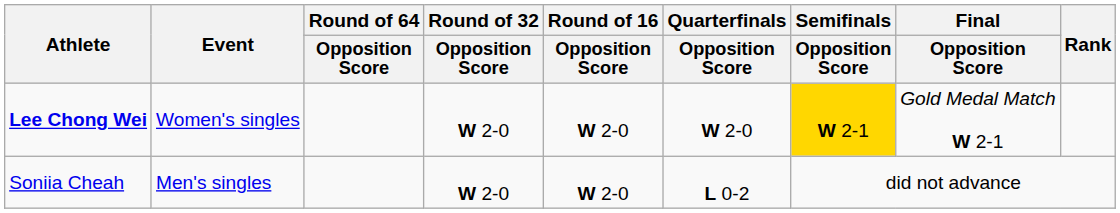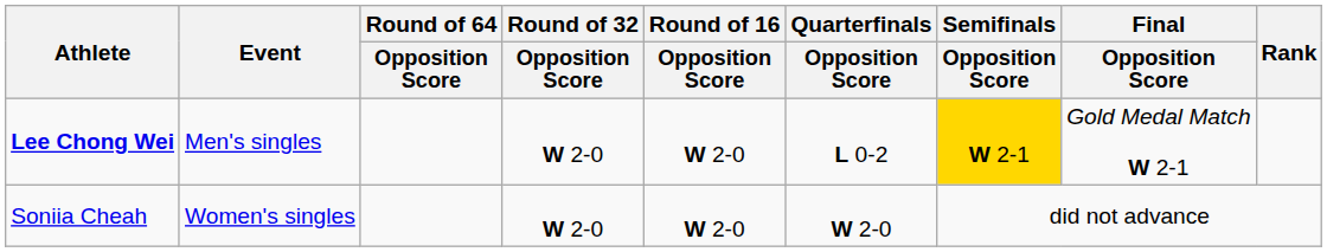 <table class=wikitable style="font-size:90%">
 <tr>
 <th rowspan="2">Athlete</th>
 <th rowspan="2">Event</th>
 <th>Round of 64</th>
 <th>Round of 32</th>
 <th>Round of 16</th>
 <th>Quarterfinals</th>
 <th>Semifinals</th>
 <th>Final</th>
 <th rowspan=2>Rank</th>
 </tr>
 <tr style="font-size:95%">
 <th>Opposition<br>Score</th>
 <th>Opposition<br>Score</th>
 <th>Opposition<br>Score</th>
 <th>Opposition<br>Score</th>
 <th>Opposition<br>Score</th>
 <th>Opposition<br>Score</th>
 </tr>
 <tr align=center>
 <td align=left><strong><a href='#'>Lee Chong Wei</a></strong></td>
-<td align=left><a href='#'>Women's singles</a></td>
+<td align=left rowspan=1><a href='#'>Men's singles</a></td>
 <td></td>
 <td><br><strong>W</strong> 2-0</td>
 <td><br><strong>W</strong> 2-0</td>
-<td><br><strong>W</strong> 2-0</td>
+<td><br><strong>L</strong> 0-2</td>
 <td style="background: gold;"><br><strong>W</strong> 2-1</td>
 <td><em>Gold Medal Match</em><br><br><strong>W</strong> 2-1</td>
 <td></td>
 </tr>
 <tr align=center>
 <td align=left><a href='#'>Soniia Cheah</a></td>
-<td align=left rowspan=1><a href='#'>Men's singles</a></td>
+<td align=left><a href='#'>Women's singles</a></td>
 <td></td>
 <td><br><strong>W</strong> 2-0</td>
 <td><br><strong>W</strong> 2-0</td>
-<td><br><strong>L</strong> 0-2</td>
+<td><br><strong>W</strong> 2-0</td>
 <td colspan=3>did not advance</td>
 </tr>
 </table>
